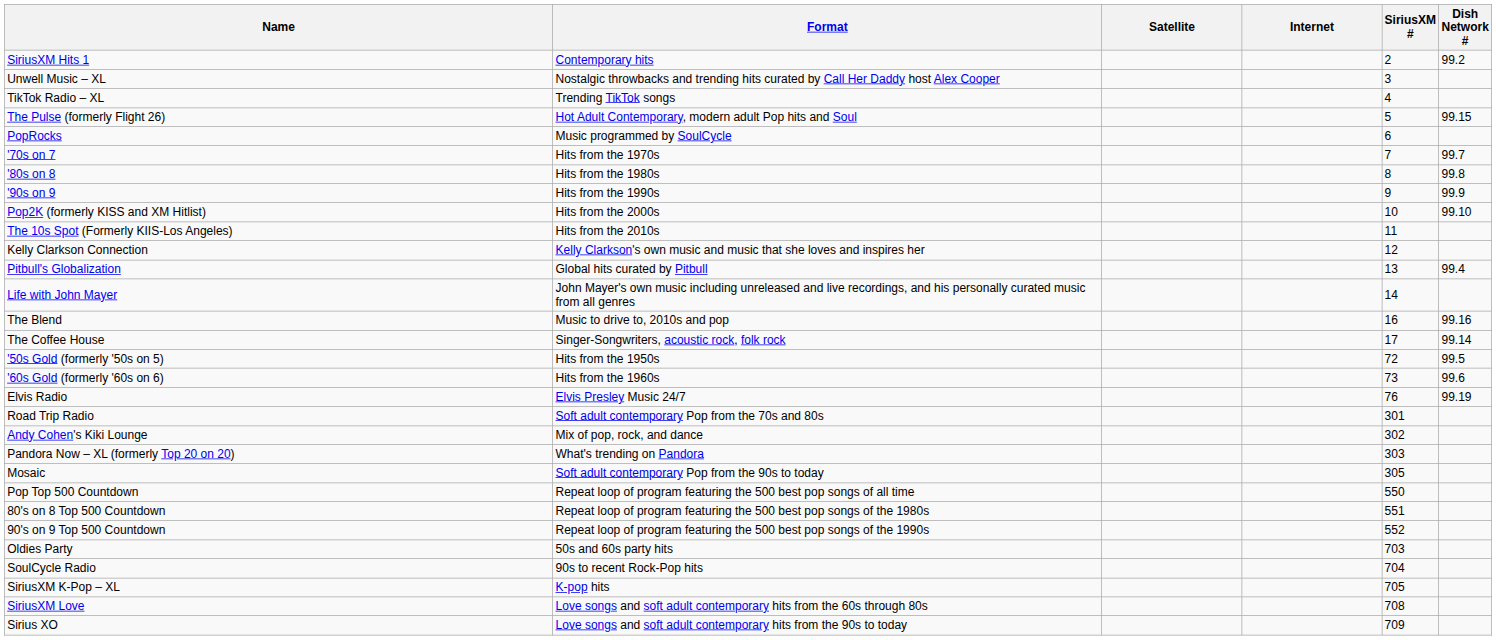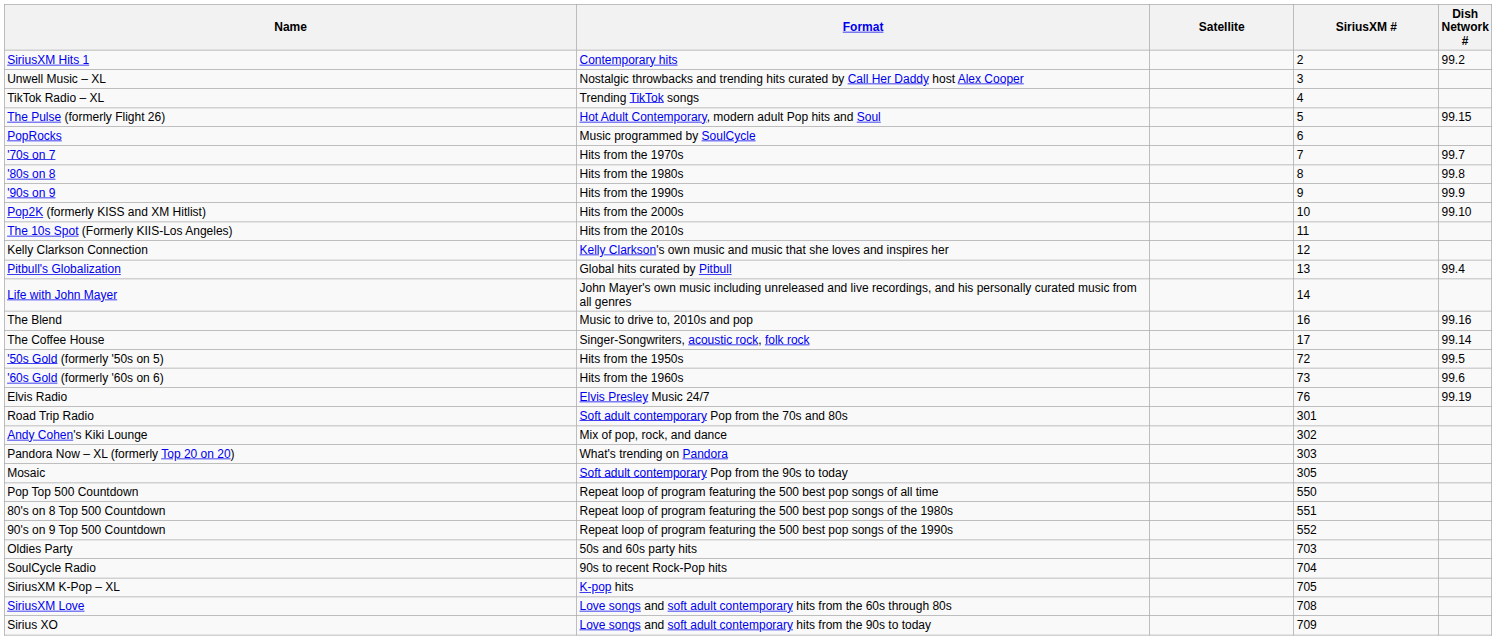 <table class="wikitable sortable" style="width:100%;">
 <tr>
 <th width="40%">Name</th>
 <th width="40%"><a href='#'>Format</a></th>
 <th width="10%">Satellite</th>
-<th width="10%">Internet</th>
 <th width="10%">SiriusXM #</th>
 <th width="50%">Dish Network #</th>
 </tr>
 <tr>
 <td><a href='#'>SiriusXM Hits 1</a></td>
 <td><a href='#'>Contemporary hits</a></td>
-<td></td>
 <td></td>
 <td>2</td>
 <td>99.2</td>
 </tr>
 <tr>
 <td>Unwell Music – XL</td>
 <td>Nostalgic throwbacks and trending hits curated by <a href='#'>Call Her Daddy</a> host <a href='#'>Alex Cooper</a></td>
 <td></td>
-<td></td>
 <td>3</td>
 <td></td>
 </tr>
 <tr>
 <td>TikTok Radio – XL</td>
 <td>Trending <a href='#'>TikTok</a> songs</td>
-<td></td>
 <td></td>
 <td>4</td>
 <td></td>
 </tr>
 <tr>
 <td><a href='#'>The Pulse</a> (formerly Flight 26)</td>
 <td><a href='#'>Hot Adult Contemporary</a>, modern adult Pop hits and <a href='#'>Soul</a></td>
 <td></td>
-<td></td>
 <td>5</td>
 <td>99.15</td>
 </tr>
 <tr>
 <td><a href='#'>PopRocks</a></td>
 <td>Music programmed by <a href='#'>SoulCycle</a></td>
-<td></td>
 <td></td>
 <td>6</td>
 <td></td>
 </tr>
 <tr>
 <td><a href='#'>'70s on 7</a></td>
 <td>Hits from the 1970s</td>
 <td></td>
-<td></td>
 <td>7</td>
 <td>99.7</td>
 </tr>
 <tr>
 <td><a href='#'>'80s on 8</a></td>
 <td>Hits from the 1980s</td>
-<td></td>
 <td></td>
 <td>8</td>
 <td>99.8</td>
 </tr>
 <tr>
 <td><a href='#'>'90s on 9</a></td>
 <td>Hits from the 1990s</td>
 <td></td>
-<td></td>
 <td>9</td>
 <td>99.9</td>
 </tr>
 <tr>
 <td><a href='#'>Pop2K</a> (formerly KISS and XM Hitlist)</td>
 <td>Hits from the 2000s</td>
-<td></td>
 <td></td>
 <td>10</td>
 <td>99.10</td>
 </tr>
 <tr>
 <td><a href='#'>The 10s Spot</a> (Formerly KIIS-Los Angeles)</td>
 <td>Hits from the 2010s</td>
 <td></td>
-<td></td>
 <td>11</td>
 <td></td>
 </tr>
 <tr>
 <td>Kelly Clarkson Connection</td>
 <td><a href='#'>Kelly Clarkson</a>'s own music and music that she loves and inspires her</td>
-<td></td>
 <td></td>
 <td>12</td>
 <td></td>
 </tr>
 <tr>
 <td><a href='#'>Pitbull's Globalization</a></td>
 <td>Global hits curated by <a href='#'>Pitbull</a></td>
 <td></td>
-<td></td>
 <td>13</td>
 <td>99.4</td>
 </tr>
 <tr>
 <td><a href='#'>Life with John Mayer</a></td>
 <td>John Mayer's own music including unreleased and live recordings, and his personally curated music from all genres</td>
-<td></td>
 <td></td>
 <td>14</td>
 <td></td>
 </tr>
 <tr>
 <td>The Blend</td>
 <td>Music to drive to, 2010s and pop</td>
 <td></td>
-<td></td>
 <td>16</td>
 <td>99.16</td>
 </tr>
 <tr>
 <td>The Coffee House</td>
 <td>Singer-Songwriters, <a href='#'>acoustic rock</a>, <a href='#'>folk rock</a></td>
-<td></td>
 <td></td>
 <td>17</td>
 <td>99.14</td>
 </tr>
 <tr>
 <td><a href='#'>'50s Gold</a> (formerly '50s on 5)</td>
 <td>Hits from the 1950s</td>
 <td></td>
-<td></td>
 <td>72</td>
 <td>99.5</td>
 </tr>
 <tr>
 <td><a href='#'>'60s Gold</a> (formerly '60s on 6)</td>
 <td>Hits from the 1960s</td>
-<td></td>
 <td></td>
 <td>73</td>
 <td>99.6</td>
 </tr>
 <tr>
 <td>Elvis Radio</td>
 <td><a href='#'>Elvis Presley</a> Music 24/7</td>
 <td></td>
-<td></td>
 <td>76</td>
 <td>99.19</td>
 </tr>
 <tr>
 <td>Road Trip Radio</td>
 <td><a href='#'>Soft adult contemporary</a> Pop from the 70s and 80s</td>
-<td></td>
 <td></td>
 <td>301</td>
 <td></td>
 </tr>
 <tr>
 <td><a href='#'>Andy Cohen</a>'s Kiki Lounge</td>
 <td>Mix of pop, rock, and dance</td>
 <td></td>
-<td></td>
 <td>302</td>
 <td></td>
 </tr>
 <tr>
 <td>Pandora Now – XL (formerly <a href='#'>Top 20 on 20</a>)</td>
 <td>What's trending on <a href='#'>Pandora</a></td>
-<td></td>
 <td></td>
 <td>303</td>
 <td></td>
 </tr>
 <tr>
 <td>Mosaic</td>
 <td><a href='#'>Soft adult contemporary</a> Pop from the 90s to today</td>
 <td></td>
-<td></td>
 <td>305</td>
 <td></td>
 </tr>
 <tr>
 <td>Pop Top 500 Countdown</td>
 <td>Repeat loop of program featuring the 500 best pop songs of all time</td>
-<td></td>
 <td></td>
 <td>550</td>
 <td></td>
 </tr>
 <tr>
 <td>80's on 8 Top 500 Countdown</td>
 <td>Repeat loop of program featuring the 500 best pop songs of the 1980s</td>
 <td></td>
-<td></td>
 <td>551</td>
 <td></td>
 </tr>
 <tr>
 <td>90's on 9 Top 500 Countdown</td>
 <td>Repeat loop of program featuring the 500 best pop songs of the 1990s</td>
-<td></td>
 <td></td>
 <td>552</td>
 <td></td>
 </tr>
 <tr>
 <td>Oldies Party</td>
 <td>50s and 60s party hits</td>
 <td></td>
-<td></td>
 <td>703</td>
 <td></td>
 </tr>
 <tr>
 <td>SoulCycle Radio</td>
 <td>90s to recent Rock-Pop hits</td>
-<td></td>
 <td></td>
 <td>704</td>
 <td></td>
 </tr>
 <tr>
 <td>SiriusXM K-Pop – XL</td>
 <td><a href='#'>K-pop</a> hits</td>
 <td></td>
-<td></td>
 <td>705</td>
 <td></td>
 </tr>
 <tr>
 <td><a href='#'>SiriusXM Love</a></td>
 <td><a href='#'>Love songs</a> and <a href='#'>soft adult contemporary</a> hits from the 60s through 80s</td>
-<td></td>
 <td></td>
 <td>708</td>
 <td></td>
 </tr>
 <tr>
 <td>Sirius XO</td>
 <td><a href='#'>Love songs</a> and <a href='#'>soft adult contemporary</a> hits from the 90s to today</td>
 <td></td>
-<td></td>
 <td>709</td>
 <td></td>
 </tr>
 </table>
